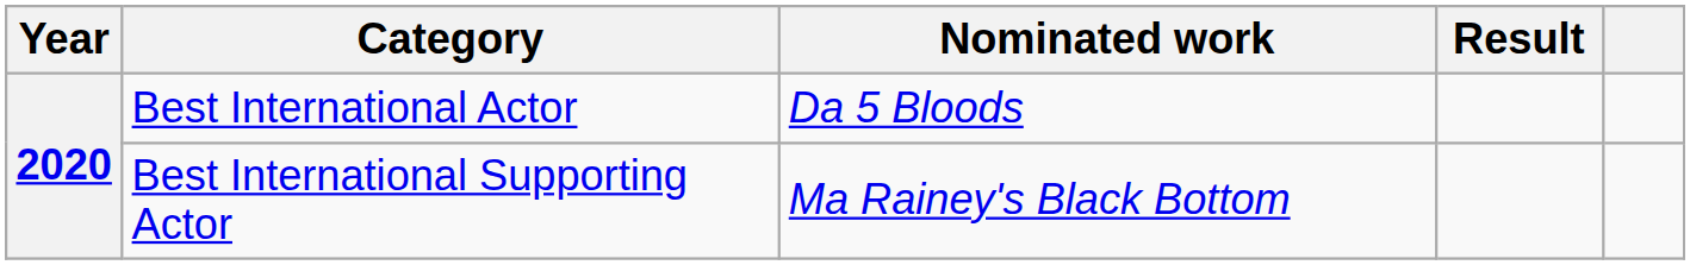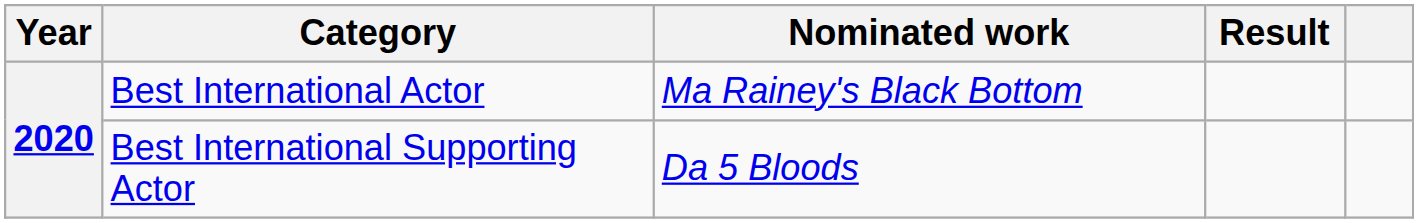 <table class="wikitable plainrowheaders" style="width:100%;">
 <tr>
 <th scope="col" style="width:5%;">Year</th>
 <th scope="col" style="width:40%;">Category</th>
 <th scope="col" style="width:40%;">Nominated work</th>
 <th scope="col" style="width:10%;">Result</th>
 <th scope="col" style="width:5%;"></th>
 </tr>
 <tr>
 <th scope="row" style="text-align:center;" rowspan="2"><a href='#'>2020</a></th>
 <td><a href='#'>Best International Actor</a></td>
-<td><em><a href='#'>Da 5 Bloods</a></em></td>
+<td><em><a href='#'>Ma Rainey's Black Bottom</a></em></td>
 <td></td>
 <td style="text-align:center;"></td>
 </tr>
 <tr>
 <td><a href='#'>Best International Supporting Actor</a></td>
-<td><em><a href='#'>Ma Rainey's Black Bottom</a></em></td>
+<td><em><a href='#'>Da 5 Bloods</a></em></td>
 <td></td>
 <td style="text-align:center;"></td>
 </tr>
 </table>
